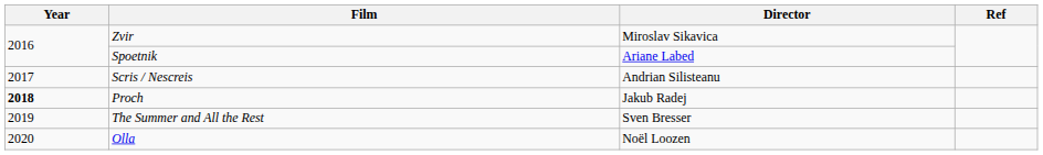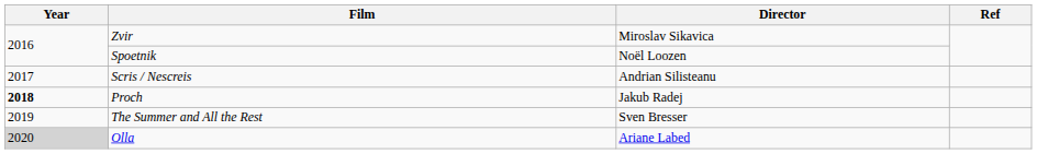 <table class="wikitable sortable"  width=100%>
 <tr>
 <th>Year</th>
 <th>Film</th>
 <th>Director</th>
 <th>Ref</th>
 </tr>
 <tr>
 <td rowspan=2>2016</td>
 <td><em>Zvir</em></td>
 <td>Miroslav Sikavica</td>
 <td rowspan=2></td>
 </tr>
 <tr>
 <td><em>Spoetnik</em></td>
-<td><a href='#'>Ariane Labed</a></td>
+<td>Noël Loozen</td>
 </tr>
 <tr>
 <td>2017</td>
 <td><em>Scris / Nescreis</em></td>
 <td>Andrian Silisteanu</td>
 <td></td>
 </tr>
 <tr>
 <td><strong>2018</strong></td>
 <td><em>Proch</em></td>
 <td>Jakub Radej</td>
 <td></td>
 </tr>
 <tr>
 <td>2019</td>
 <td><em>The Summer and All the Rest</em></td>
 <td>Sven Bresser</td>
 <td></td>
 </tr>
 <tr>
-<td>2020</td>
+<td style="background: lightgrey;">2020</td>
 <td><em><a href='#'>Olla</a></em></td>
-<td>Noël Loozen</td>
+<td><a href='#'>Ariane Labed</a></td>
 <td></td>
 </tr>
 </table>
